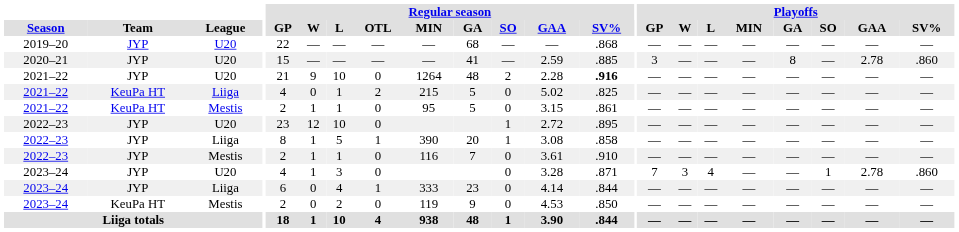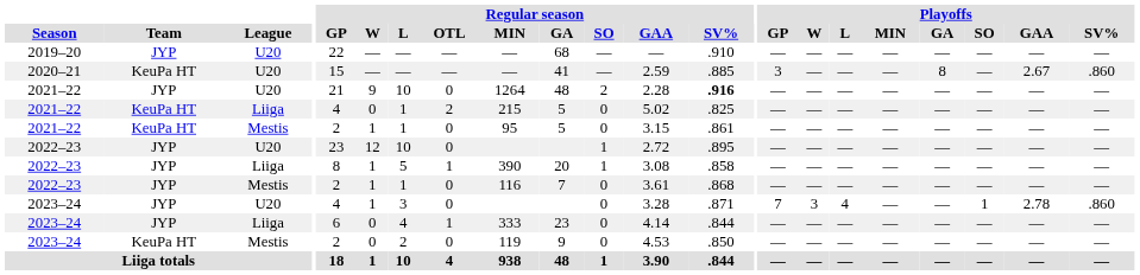 <table cellspacing="0" cellpadding="1" border="0" style="text-align:center; width:75%">
 <tr>
 <th colspan="3" bgcolor="#ffffff"></th>
 <th rowspan="98" bgcolor="#ffffff"></th>
 <th colspan="9" bgcolor="#e0e0e0"><a href='#'>Regular season</a></th>
 <th rowspan="98" bgcolor="#ffffff"></th>
 <th colspan="8" bgcolor="#e0e0e0"><a href='#'>Playoffs</a></th>
 </tr>
 <tr bgcolor="#e0e0e0">
 <th><a href='#'>Season</a></th>
 <th>Team</th>
 <th>League</th>
 <th>GP</th>
 <th>W</th>
 <th>L</th>
 <th>OTL</th>
 <th>MIN</th>
 <th>GA</th>
 <th><a href='#'>SO</a></th>
 <th><a href='#'>GAA</a></th>
 <th><a href='#'>SV%</a></th>
 <th>GP</th>
 <th>W</th>
 <th>L</th>
 <th>MIN</th>
 <th>GA</th>
 <th>SO</th>
 <th>GAA</th>
 <th>SV%</th>
 </tr>
 <tr>
 <td>2019–20</td>
 <td><a href='#'>JYP</a></td>
 <td><a href='#'>U20</a></td>
 <td>22</td>
 <td>—</td>
 <td>—</td>
 <td>—</td>
 <td>—</td>
 <td>68</td>
 <td>—</td>
 <td>—</td>
-<td>.868</td>
+<td>.910</td>
 <td>—</td>
 <td>—</td>
 <td>—</td>
 <td>—</td>
 <td>—</td>
 <td>—</td>
 <td>—</td>
 <td>—</td>
 </tr>
 <tr>
 </tr>
 <tr bgcolor="#f0f0f0">
 <td>2020–21</td>
-<td>JYP</td>
+<td>KeuPa HT</td>
 <td>U20</td>
 <td>15</td>
 <td>—</td>
 <td>—</td>
 <td>—</td>
 <td>—</td>
 <td>41</td>
 <td>—</td>
 <td>2.59</td>
 <td>.885</td>
 <td>3</td>
 <td>—</td>
 <td>—</td>
 <td>—</td>
 <td>8</td>
 <td>—</td>
-<td>2.78</td>
+<td>2.67</td>
 <td>.860</td>
 </tr>
 <tr>
 <td>2021–22</td>
 <td>JYP</td>
 <td>U20</td>
 <td>21</td>
 <td>9</td>
 <td>10</td>
 <td>0</td>
 <td>1264</td>
 <td>48</td>
 <td>2</td>
 <td>2.28</td>
 <td><strong>.916</strong></td>
 <td>—</td>
 <td>—</td>
 <td>—</td>
 <td>—</td>
 <td>—</td>
 <td>—</td>
 <td>—</td>
 <td>—</td>
 </tr>
 <tr bgcolor="#f0f0f0">
 <td><a href='#'>2021–22</a></td>
 <td><a href='#'>KeuPa HT</a></td>
 <td><a href='#'>Liiga</a></td>
 <td>4</td>
 <td>0</td>
 <td>1</td>
 <td>2</td>
 <td>215</td>
 <td>5</td>
 <td>0</td>
 <td>5.02</td>
 <td>.825</td>
 <td>—</td>
 <td>—</td>
 <td>—</td>
 <td>—</td>
 <td>—</td>
 <td>—</td>
 <td>—</td>
 <td>—</td>
 </tr>
 <tr>
 <td><a href='#'>2021–22</a></td>
 <td><a href='#'>KeuPa HT</a></td>
 <td><a href='#'>Mestis</a></td>
 <td>2</td>
 <td>1</td>
 <td>1</td>
 <td>0</td>
 <td>95</td>
 <td>5</td>
 <td>0</td>
 <td>3.15</td>
 <td>.861</td>
 <td>—</td>
 <td>—</td>
 <td>—</td>
 <td>—</td>
 <td>—</td>
 <td>—</td>
 <td>—</td>
 <td>—</td>
 </tr>
 <tr bgcolor="#f0f0f0">
 <td>2022–23</td>
 <td>JYP</td>
 <td>U20</td>
 <td>23</td>
 <td>12</td>
 <td>10</td>
 <td>0</td>
 <td></td>
 <td></td>
 <td>1</td>
 <td>2.72</td>
 <td>.895</td>
 <td>—</td>
 <td>—</td>
 <td>—</td>
 <td>—</td>
 <td>—</td>
 <td>—</td>
 <td>—</td>
 <td>—</td>
 </tr>
 <tr>
 <td><a href='#'>2022–23</a></td>
 <td>JYP</td>
 <td>Liiga</td>
 <td>8</td>
 <td>1</td>
 <td>5</td>
 <td>1</td>
 <td>390</td>
 <td>20</td>
 <td>1</td>
 <td>3.08</td>
 <td>.858</td>
 <td>—</td>
 <td>—</td>
 <td>—</td>
 <td>—</td>
 <td>—</td>
 <td>—</td>
 <td>—</td>
 <td>—</td>
 </tr>
 <tr bgcolor="#f0f0f0">
 <td><a href='#'>2022–23</a></td>
 <td>JYP</td>
 <td>Mestis</td>
 <td>2</td>
 <td>1</td>
 <td>1</td>
 <td>0</td>
 <td>116</td>
 <td>7</td>
 <td>0</td>
 <td>3.61</td>
-<td>.910</td>
+<td>.868</td>
 <td>—</td>
 <td>—</td>
 <td>—</td>
 <td>—</td>
 <td>—</td>
 <td>—</td>
 <td>—</td>
 <td>—</td>
 </tr>
 <tr>
 <td>2023–24</td>
 <td>JYP</td>
 <td>U20</td>
 <td>4</td>
 <td>1</td>
 <td>3</td>
 <td>0</td>
 <td></td>
 <td></td>
 <td>0</td>
 <td>3.28</td>
 <td>.871</td>
 <td>7</td>
 <td>3</td>
 <td>4</td>
 <td>—</td>
 <td>—</td>
 <td>1</td>
 <td>2.78</td>
 <td>.860</td>
 </tr>
 <tr bgcolor="#f0f0f0">
 <td><a href='#'>2023–24</a></td>
 <td>JYP</td>
 <td>Liiga</td>
 <td>6</td>
 <td>0</td>
 <td>4</td>
 <td>1</td>
 <td>333</td>
 <td>23</td>
 <td>0</td>
 <td>4.14</td>
 <td>.844</td>
 <td>—</td>
 <td>—</td>
 <td>—</td>
 <td>—</td>
 <td>—</td>
 <td>—</td>
 <td>—</td>
 <td>—</td>
 </tr>
 <tr>
 <td><a href='#'>2023–24</a></td>
 <td>KeuPa HT</td>
 <td>Mestis</td>
 <td>2</td>
 <td>0</td>
 <td>2</td>
 <td>0</td>
 <td>119</td>
 <td>9</td>
 <td>0</td>
 <td>4.53</td>
 <td>.850</td>
 <td>—</td>
 <td>—</td>
 <td>—</td>
 <td>—</td>
 <td>—</td>
 <td>—</td>
 <td>—</td>
 <td>—</td>
 </tr>
 <tr bgcolor="#e0e0e0">
 <th colspan="3">Liiga totals</th>
 <th>18</th>
 <th>1</th>
 <th>10</th>
 <th>4</th>
 <th>938</th>
 <th>48</th>
 <th>1</th>
 <th>3.90</th>
 <th>.844</th>
 <th>—</th>
 <th>—</th>
 <th>—</th>
 <th>—</th>
 <th>—</th>
 <th>—</th>
 <th>—</th>
 <th>—</th>
 </tr>
 </table>
